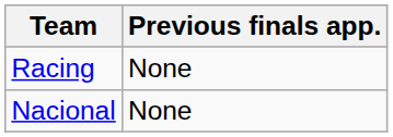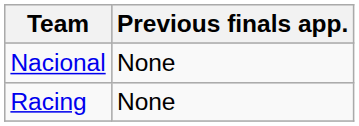 <table class="wikitable">
 <tr>
 <th>Team</th>
 <th>Previous finals app.</th>
 </tr>
 <tr>
+<td> <a href='#'>Nacional</a></td>
+<td>None</td>
+</tr>
+<tr>
 <td> <a href='#'>Racing</a></td>
 <td>None</td>
 </tr>
-<tr>
-<td> <a href='#'>Nacional</a></td>
-<td>None</td>
-</tr>
 </table>
